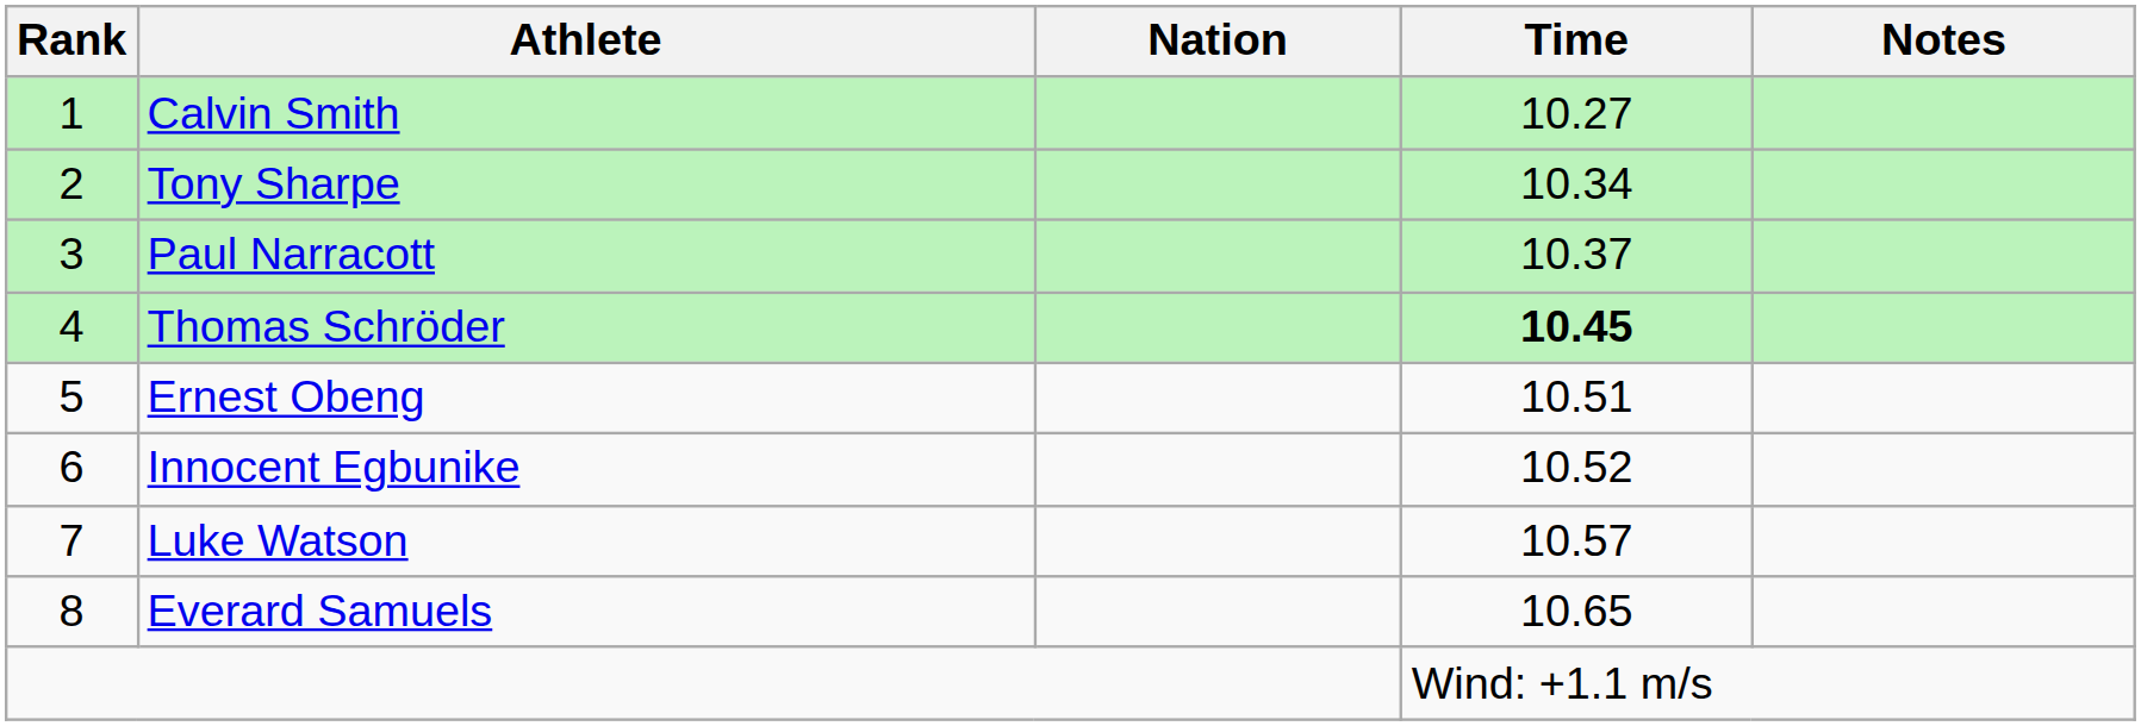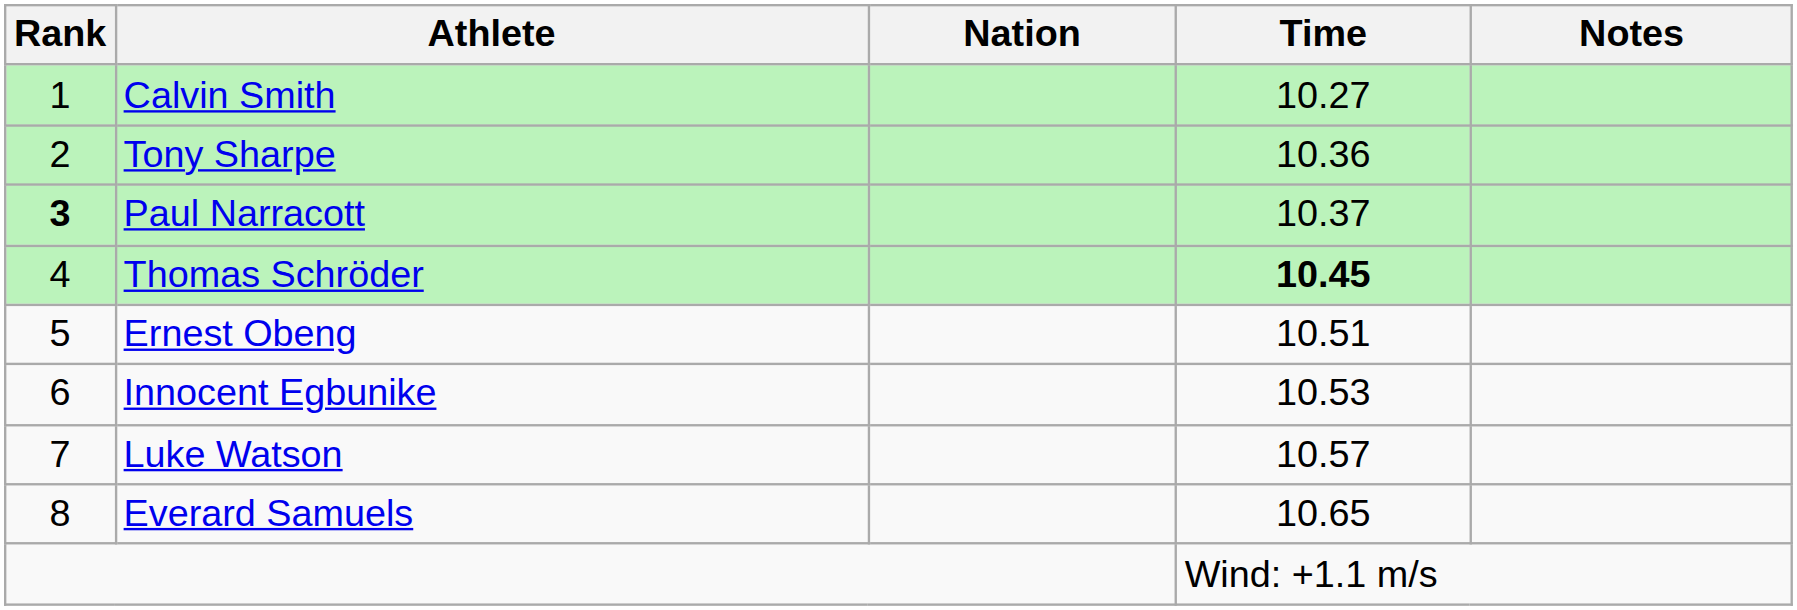 <table class="wikitable sortable" style="text-align:center;width: 60%;">
 <tr>
 <th scope="col" style="width: 10px;">Rank</th>
 <th scope="col">Athlete</th>
 <th scope="col">Nation</th>
 <th scope="col">Time</th>
 <th scope="col">Notes</th>
 </tr>
 <tr bgcolor=bbf3bb>
 <td>1</td>
 <td align=left><a href='#'>Calvin Smith</a></td>
 <td align=left></td>
 <td>10.27</td>
 <td></td>
 </tr>
 <tr bgcolor=bbf3bb>
 <td>2</td>
 <td align=left><a href='#'>Tony Sharpe</a></td>
 <td align=left></td>
-<td>10.34</td>
+<td>10.36</td>
 <td></td>
 </tr>
 <tr bgcolor=bbf3bb>
-<td>3</td>
+<td><strong>3</strong></td>
 <td align=left><a href='#'>Paul Narracott</a></td>
 <td align=left></td>
 <td>10.37</td>
 <td></td>
 </tr>
 <tr bgcolor=bbf3bb>
 <td>4</td>
 <td align=left><a href='#'>Thomas Schröder</a></td>
 <td align=left></td>
 <td><strong>10.45</strong></td>
 <td></td>
 </tr>
 <tr>
 <td>5</td>
 <td align=left><a href='#'>Ernest Obeng</a></td>
 <td align=left></td>
 <td>10.51</td>
 <td></td>
 </tr>
 <tr>
 <td>6</td>
 <td align=left><a href='#'>Innocent Egbunike</a></td>
 <td align=left></td>
-<td>10.52</td>
+<td>10.53</td>
 <td></td>
 </tr>
 <tr>
 <td>7</td>
 <td align=left><a href='#'>Luke Watson</a></td>
 <td align=left></td>
 <td>10.57</td>
 <td></td>
 </tr>
 <tr>
 <td>8</td>
 <td align=left><a href='#'>Everard Samuels</a></td>
 <td align=left></td>
 <td>10.65</td>
 <td></td>
 </tr>
 <tr class="sortbottom">
 <td colspan="3"></td>
 <td colspan="2" style="text-align:left;">Wind: +1.1 m/s</td>
 </tr>
 </table>
